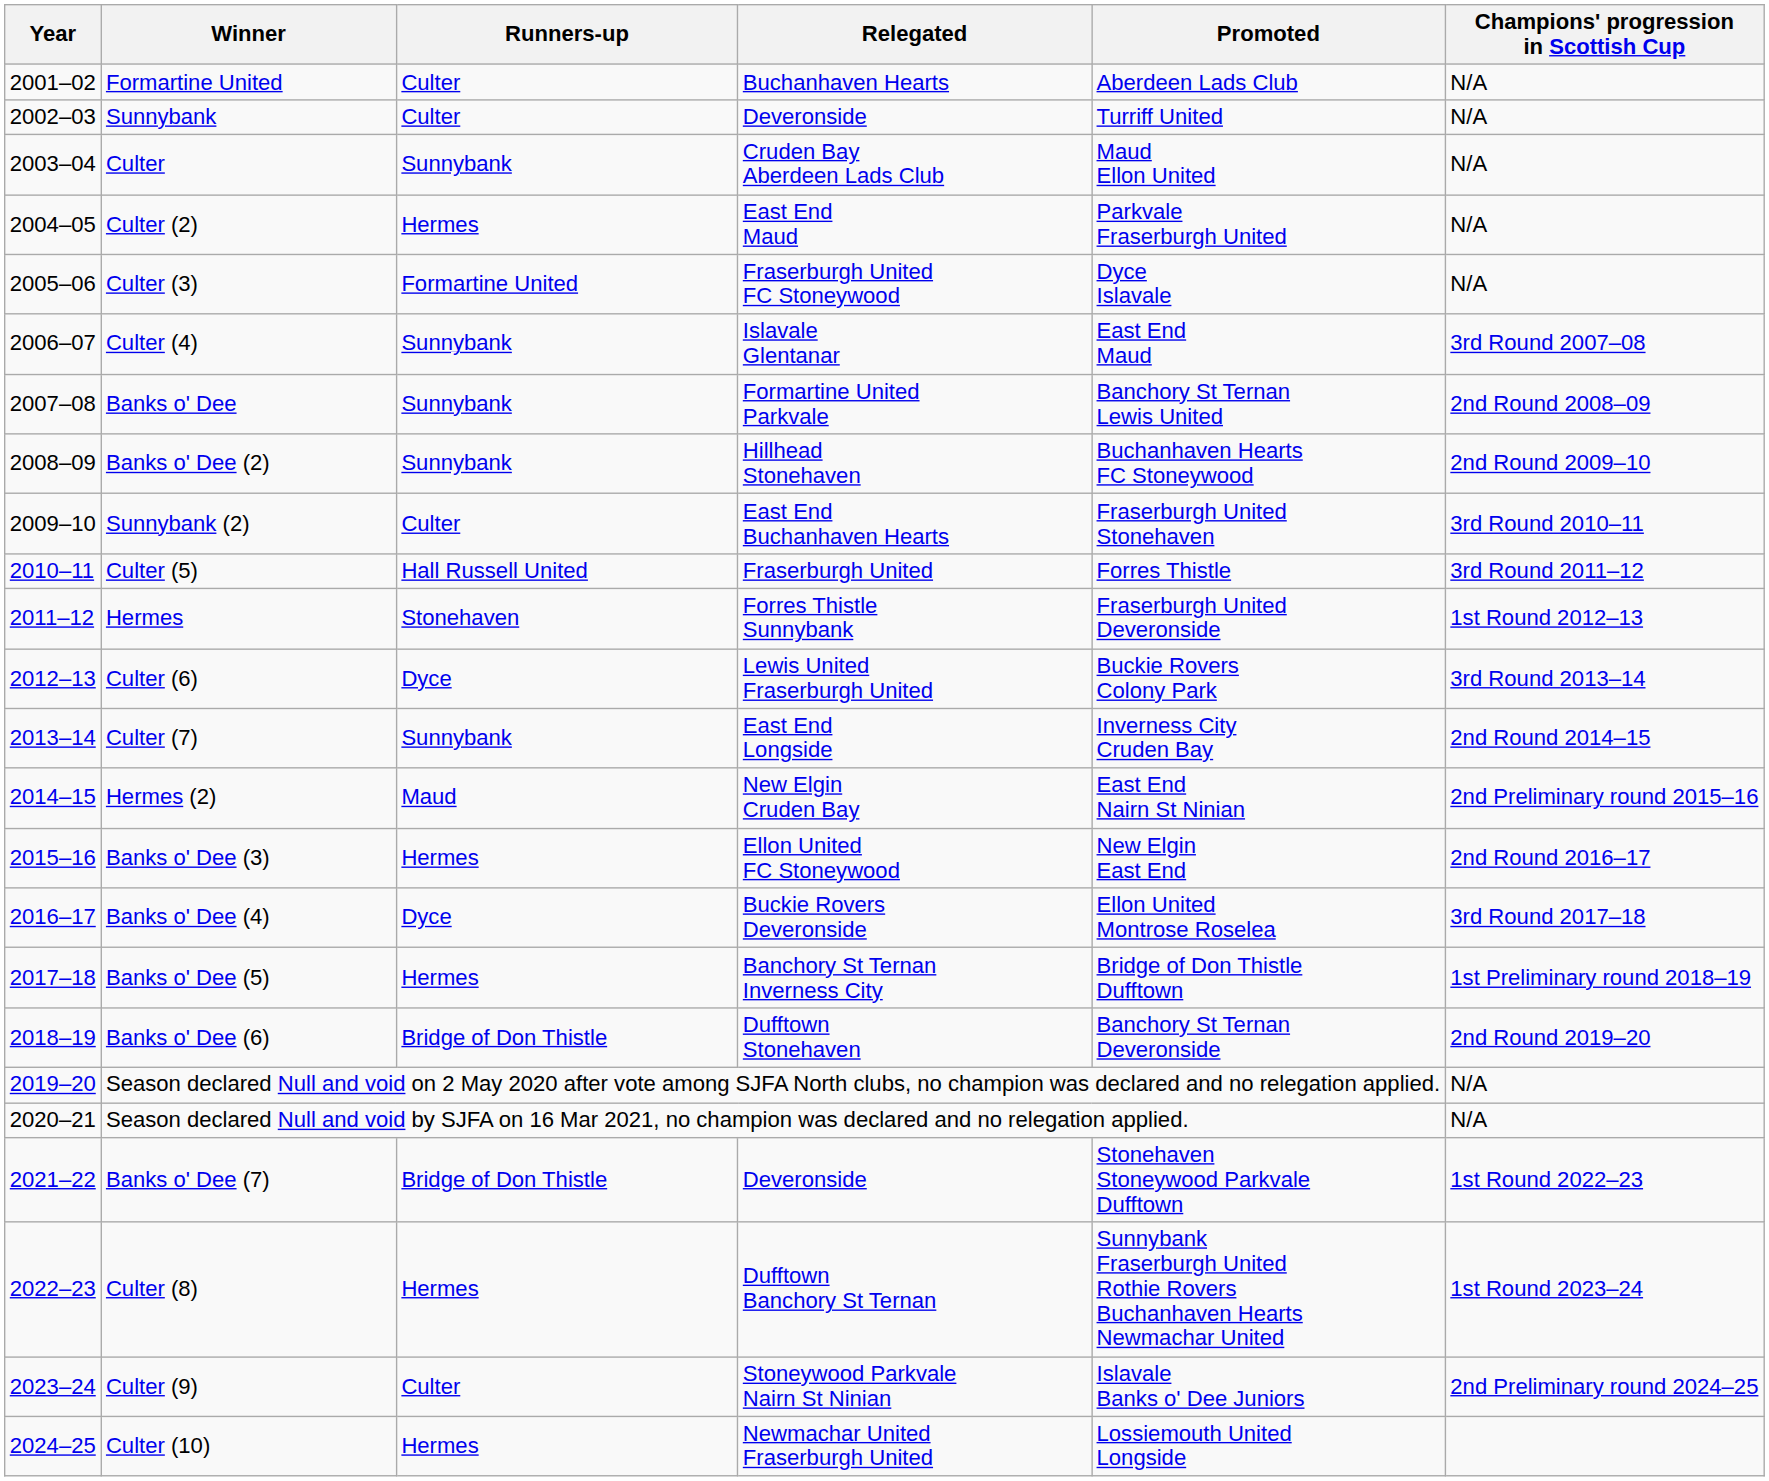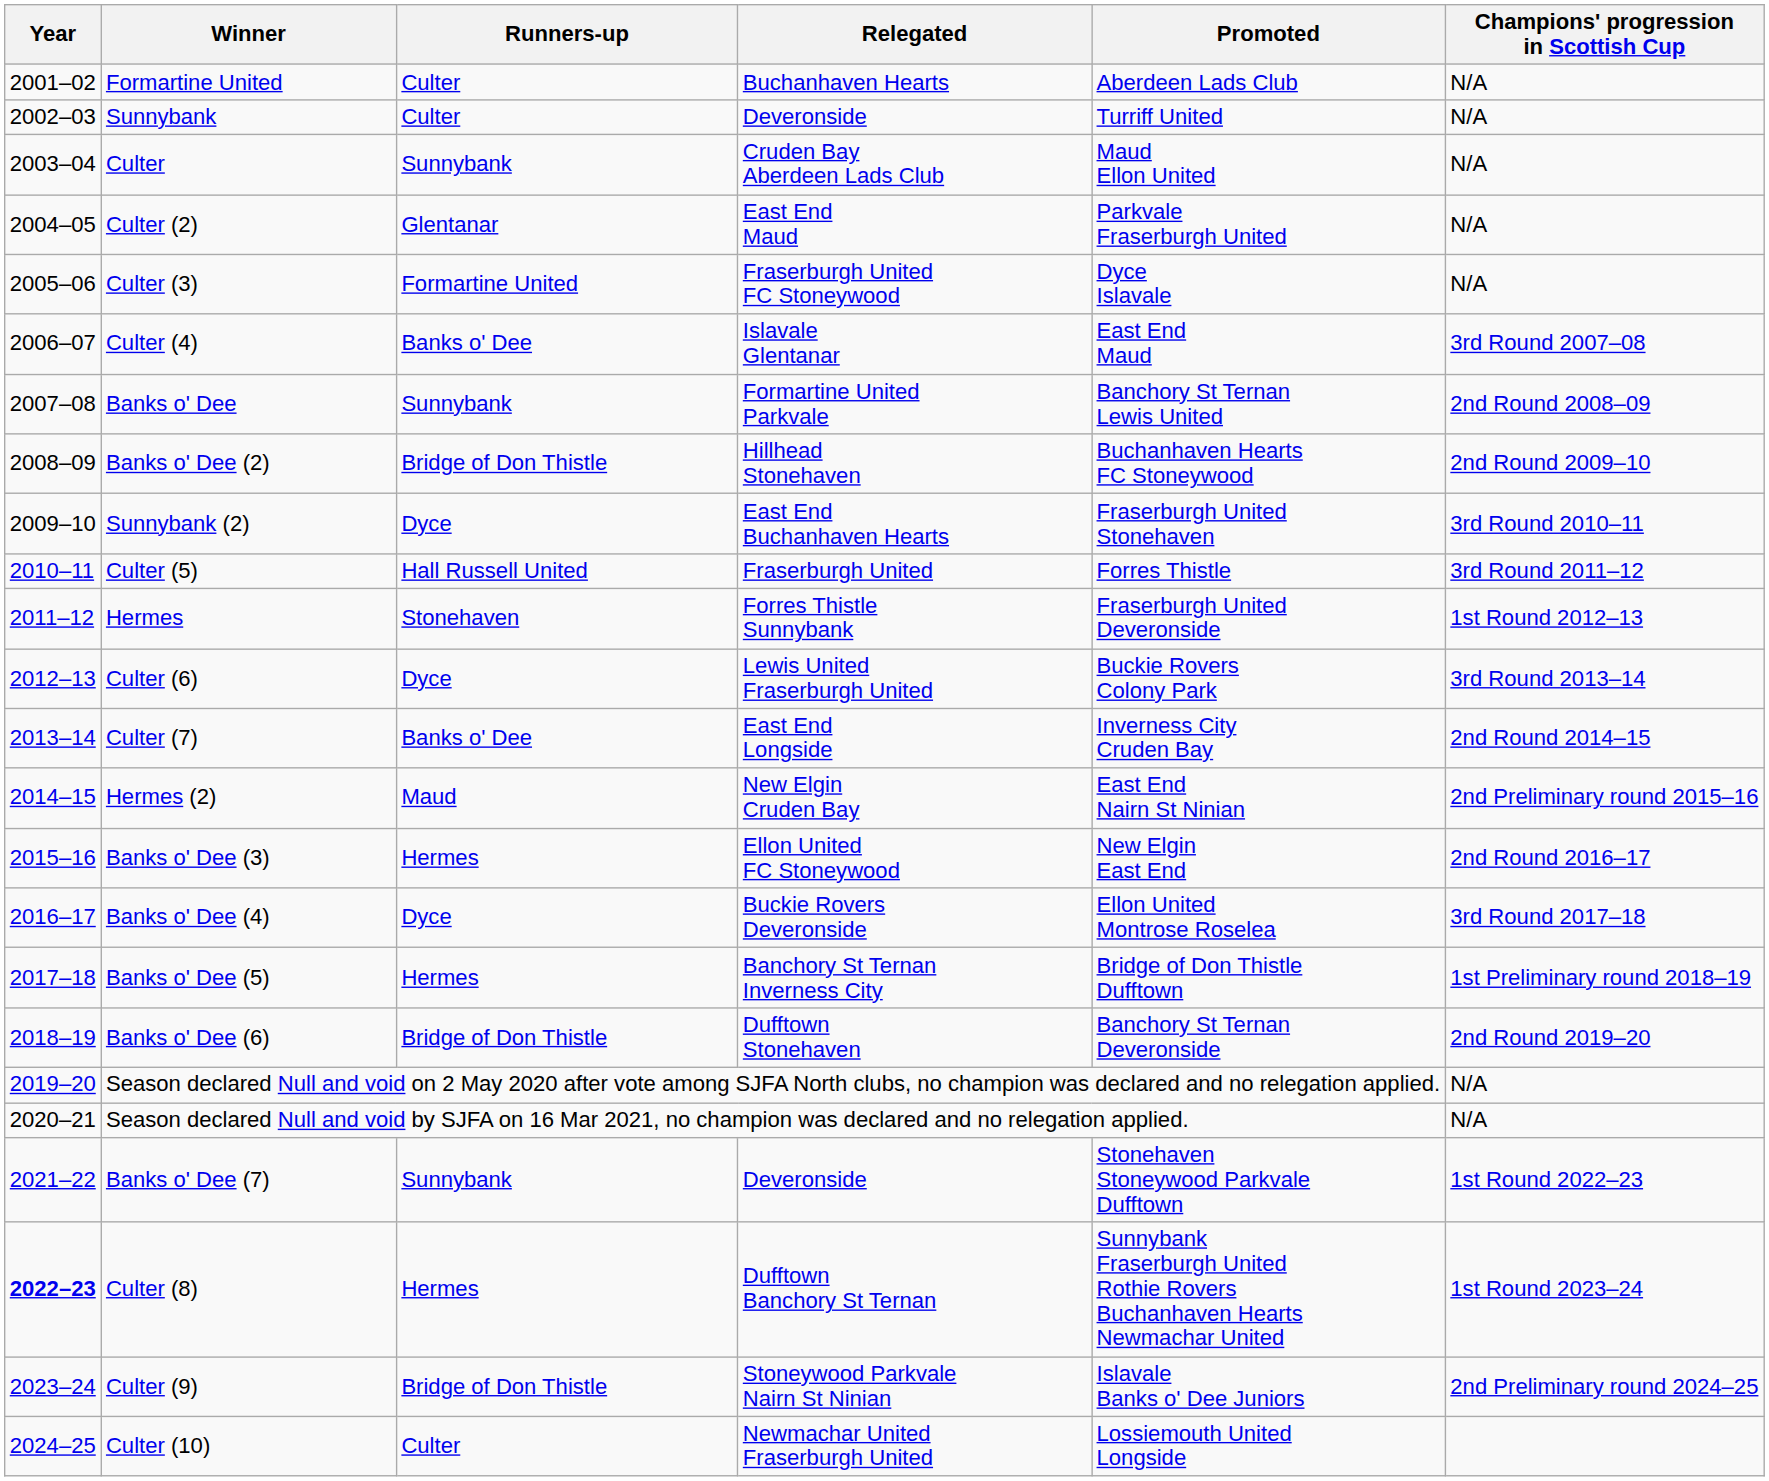 <table class="wikitable">
 <tr>
 <th>Year</th>
 <th>Winner</th>
 <th>Runners-up</th>
 <th>Relegated</th>
 <th>Promoted</th>
 <th>Champions' progression<br>in <a href='#'>Scottish Cup</a></th>
 </tr>
 <tr>
 <td>2001–02</td>
 <td><a href='#'>Formartine United</a></td>
 <td><a href='#'>Culter</a></td>
 <td><a href='#'>Buchanhaven Hearts</a></td>
 <td><a href='#'>Aberdeen Lads Club</a></td>
 <td>N/A</td>
 </tr>
 <tr>
 <td>2002–03</td>
 <td><a href='#'>Sunnybank</a></td>
 <td><a href='#'>Culter</a></td>
 <td><a href='#'>Deveronside</a></td>
 <td><a href='#'>Turriff United</a></td>
 <td>N/A</td>
 </tr>
 <tr>
 <td>2003–04</td>
 <td><a href='#'>Culter</a></td>
 <td><a href='#'>Sunnybank</a></td>
 <td><a href='#'>Cruden Bay</a><br><a href='#'>Aberdeen Lads Club</a></td>
 <td><a href='#'>Maud</a><br><a href='#'>Ellon United</a></td>
 <td>N/A</td>
 </tr>
 <tr>
 <td>2004–05</td>
 <td><a href='#'>Culter</a> (2)</td>
-<td><a href='#'>Hermes</a></td>
+<td><a href='#'>Glentanar</a></td>
 <td><a href='#'>East End</a><br><a href='#'>Maud</a></td>
 <td><a href='#'>Parkvale</a><br><a href='#'>Fraserburgh United</a></td>
 <td>N/A</td>
 </tr>
 <tr>
 <td>2005–06</td>
 <td><a href='#'>Culter</a> (3)</td>
 <td><a href='#'>Formartine United</a></td>
 <td><a href='#'>Fraserburgh United</a><br><a href='#'>FC Stoneywood</a></td>
 <td><a href='#'>Dyce</a><br><a href='#'>Islavale</a></td>
 <td>N/A</td>
 </tr>
 <tr>
 <td>2006–07</td>
 <td><a href='#'>Culter</a> (4)</td>
-<td><a href='#'>Sunnybank</a></td>
+<td><a href='#'>Banks o' Dee</a></td>
 <td><a href='#'>Islavale</a><br><a href='#'>Glentanar</a></td>
 <td><a href='#'>East End</a><br><a href='#'>Maud</a></td>
 <td><a href='#'>3rd Round 2007–08</a></td>
 </tr>
 <tr>
 <td>2007–08</td>
 <td><a href='#'>Banks o' Dee</a></td>
 <td><a href='#'>Sunnybank</a></td>
 <td><a href='#'>Formartine United</a><br><a href='#'>Parkvale</a></td>
 <td><a href='#'>Banchory St Ternan</a><br><a href='#'>Lewis United</a></td>
 <td><a href='#'>2nd Round 2008–09</a></td>
 </tr>
 <tr>
 <td>2008–09</td>
 <td><a href='#'>Banks o' Dee</a> (2)</td>
-<td><a href='#'>Sunnybank</a></td>
+<td><a href='#'>Bridge of Don Thistle</a></td>
 <td><a href='#'>Hillhead</a><br><a href='#'>Stonehaven</a></td>
 <td><a href='#'>Buchanhaven Hearts</a><br><a href='#'>FC Stoneywood</a></td>
 <td><a href='#'>2nd Round 2009–10</a></td>
 </tr>
 <tr>
 <td>2009–10</td>
 <td><a href='#'>Sunnybank</a> (2)</td>
-<td><a href='#'>Culter</a></td>
+<td><a href='#'>Dyce</a></td>
 <td><a href='#'>East End</a><br><a href='#'>Buchanhaven Hearts</a></td>
 <td><a href='#'>Fraserburgh United</a><br><a href='#'>Stonehaven</a></td>
 <td><a href='#'>3rd Round 2010–11</a></td>
 </tr>
 <tr>
 <td><a href='#'>2010–11</a></td>
 <td><a href='#'>Culter</a> (5)</td>
 <td><a href='#'>Hall Russell United</a></td>
 <td><a href='#'>Fraserburgh United</a></td>
 <td><a href='#'>Forres Thistle</a></td>
 <td><a href='#'>3rd Round 2011–12</a></td>
 </tr>
 <tr>
 <td><a href='#'>2011–12</a></td>
 <td><a href='#'>Hermes</a></td>
 <td><a href='#'>Stonehaven</a></td>
 <td><a href='#'>Forres Thistle</a><br><a href='#'>Sunnybank</a></td>
 <td><a href='#'>Fraserburgh United</a><br><a href='#'>Deveronside</a></td>
 <td><a href='#'>1st Round 2012–13</a></td>
 </tr>
 <tr>
 <td><a href='#'>2012–13</a></td>
 <td><a href='#'>Culter</a> (6)</td>
 <td><a href='#'>Dyce</a></td>
 <td><a href='#'>Lewis United</a><br><a href='#'>Fraserburgh United</a></td>
 <td><a href='#'>Buckie Rovers</a><br><a href='#'>Colony Park</a></td>
 <td><a href='#'>3rd Round 2013–14</a></td>
 </tr>
 <tr>
 <td><a href='#'>2013–14</a></td>
 <td><a href='#'>Culter</a> (7)</td>
-<td><a href='#'>Sunnybank</a></td>
+<td><a href='#'>Banks o' Dee</a></td>
 <td><a href='#'>East End</a><br><a href='#'>Longside</a></td>
 <td><a href='#'>Inverness City</a><br><a href='#'>Cruden Bay</a></td>
 <td><a href='#'>2nd Round 2014–15</a></td>
 </tr>
 <tr>
 <td><a href='#'>2014–15</a></td>
 <td><a href='#'>Hermes</a> (2)</td>
 <td><a href='#'>Maud</a></td>
 <td><a href='#'>New Elgin</a><br><a href='#'>Cruden Bay</a></td>
 <td><a href='#'>East End</a><br><a href='#'>Nairn St Ninian</a></td>
 <td><a href='#'>2nd Preliminary round 2015–16</a></td>
 </tr>
 <tr>
 <td><a href='#'>2015–16</a></td>
 <td><a href='#'>Banks o' Dee</a> (3)</td>
 <td><a href='#'>Hermes</a></td>
 <td><a href='#'>Ellon United</a><br><a href='#'>FC Stoneywood</a></td>
 <td><a href='#'>New Elgin</a><br><a href='#'>East End</a></td>
 <td><a href='#'>2nd Round 2016–17</a></td>
 </tr>
 <tr>
 <td><a href='#'>2016–17</a></td>
 <td><a href='#'>Banks o' Dee</a> (4)</td>
 <td><a href='#'>Dyce</a></td>
 <td><a href='#'>Buckie Rovers</a><br><a href='#'>Deveronside</a></td>
 <td><a href='#'>Ellon United</a><br><a href='#'>Montrose Roselea</a></td>
 <td><a href='#'>3rd Round 2017–18</a></td>
 </tr>
 <tr>
 <td><a href='#'>2017–18</a></td>
 <td><a href='#'>Banks o' Dee</a> (5)</td>
 <td><a href='#'>Hermes</a></td>
 <td><a href='#'>Banchory St Ternan</a><br><a href='#'>Inverness City</a></td>
 <td><a href='#'>Bridge of Don Thistle</a><br><a href='#'>Dufftown</a></td>
 <td><a href='#'>1st Preliminary round 2018–19</a></td>
 </tr>
 <tr>
 <td><a href='#'>2018–19</a></td>
 <td><a href='#'>Banks o' Dee</a> (6)</td>
 <td><a href='#'>Bridge of Don Thistle</a></td>
 <td><a href='#'>Dufftown</a><br><a href='#'>Stonehaven</a></td>
 <td><a href='#'>Banchory St Ternan</a><br><a href='#'>Deveronside</a></td>
 <td><a href='#'>2nd Round 2019–20</a></td>
 </tr>
 <tr>
 <td><a href='#'>2019–20</a></td>
 <td colspan=4>Season declared <a href='#'>Null and void</a> on 2 May 2020 after vote among SJFA North clubs, no champion was declared and no relegation applied.</td>
 <td>N/A</td>
 </tr>
 <tr>
 <td>2020–21</td>
 <td colspan="4">Season declared <a href='#'>Null and void</a> by SJFA on 16 Mar 2021, no champion was declared and no relegation applied.</td>
 <td>N/A</td>
 </tr>
 <tr>
 <td><a href='#'>2021–22</a></td>
 <td><a href='#'>Banks o' Dee</a> (7)</td>
-<td><a href='#'>Bridge of Don Thistle</a></td>
+<td><a href='#'>Sunnybank</a></td>
 <td><a href='#'>Deveronside</a></td>
 <td><a href='#'>Stonehaven</a><br><a href='#'>Stoneywood Parkvale</a><br><a href='#'>Dufftown</a></td>
 <td><a href='#'>1st Round 2022–23</a></td>
 </tr>
 <tr>
-<td><a href='#'>2022–23</a></td>
+<td><strong><a href='#'>2022–23</a></strong></td>
 <td><a href='#'>Culter</a> (8)</td>
 <td><a href='#'>Hermes</a></td>
 <td><a href='#'>Dufftown</a><br><a href='#'>Banchory St Ternan</a></td>
 <td><a href='#'>Sunnybank</a><br><a href='#'>Fraserburgh United</a><br><a href='#'>Rothie Rovers</a><br><a href='#'>Buchanhaven Hearts</a><br><a href='#'>Newmachar United</a></td>
 <td><a href='#'>1st Round 2023–24</a></td>
 </tr>
 <tr>
 <td><a href='#'>2023–24</a></td>
 <td><a href='#'>Culter</a> (9)</td>
-<td><a href='#'>Culter</a></td>
+<td><a href='#'>Bridge of Don Thistle</a></td>
 <td><a href='#'>Stoneywood Parkvale</a><br><a href='#'>Nairn St Ninian</a></td>
 <td><a href='#'>Islavale</a><br><a href='#'>Banks o' Dee Juniors</a></td>
 <td><a href='#'>2nd Preliminary round 2024–25</a></td>
 </tr>
 <tr>
 <td><a href='#'>2024–25</a></td>
 <td><a href='#'>Culter</a> (10)</td>
-<td><a href='#'>Hermes</a></td>
+<td><a href='#'>Culter</a></td>
 <td><a href='#'>Newmachar United</a><br><a href='#'>Fraserburgh United</a></td>
 <td><a href='#'>Lossiemouth United</a><br><a href='#'>Longside</a></td>
 <td></td>
 </tr>
 </table>
